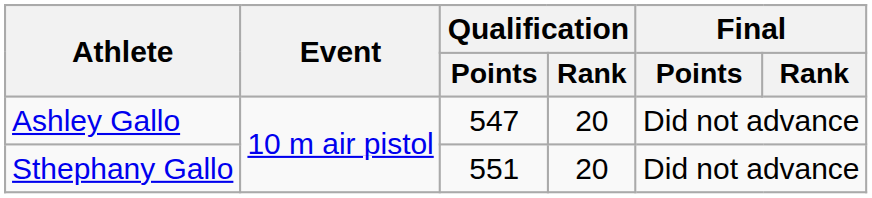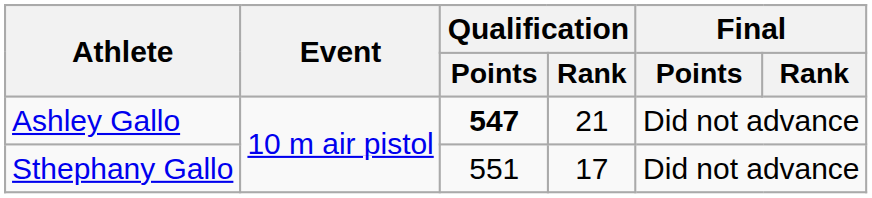 <table class=wikitable style=font-size:90%;text-align:center>
 <tr>
 <th rowspan=2>Athlete</th>
 <th rowspan=2>Event</th>
 <th colspan=2>Qualification</th>
 <th colspan=2>Final</th>
 </tr>
 <tr style=font-size:95%>
 <th>Points</th>
 <th>Rank</th>
 <th>Points</th>
 <th>Rank</th>
 </tr>
 <tr>
 <td align=left><a href='#'>Ashley Gallo</a></td>
 <td align=left rowspan=2><a href='#'>10 m air pistol</a></td>
-<td>547</td>
-<td>20</td>
+<td><strong>547</strong></td>
+<td>21</td>
 <td colspan=2>Did not advance</td>
 </tr>
 <tr>
 <td align=left><a href='#'>Sthephany Gallo</a></td>
 <td>551</td>
-<td>20</td>
+<td>17</td>
 <td colspan=2>Did not advance</td>
 </tr>
 </table>
